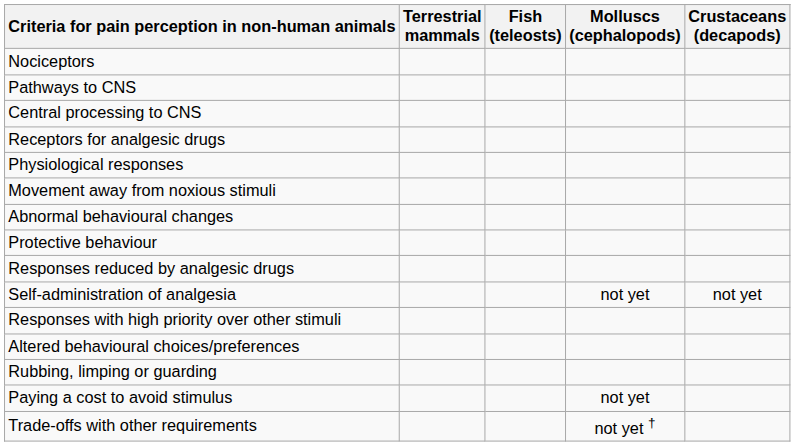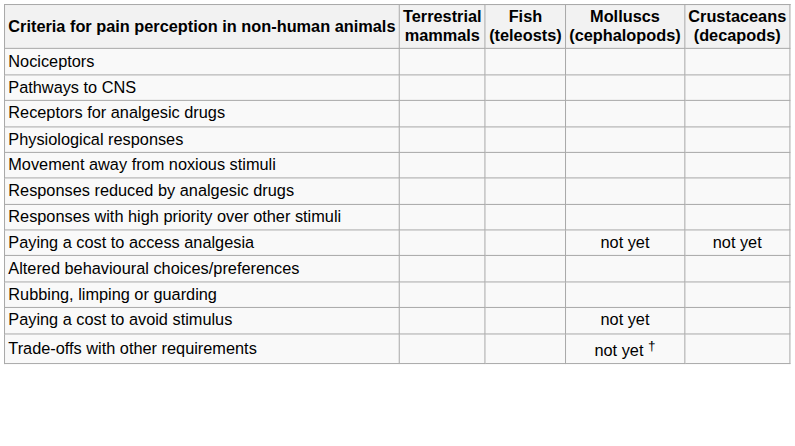 <table class="wikitable">
 <tr>
 <th rowspan=2>Criteria for pain perception in non-human animals</th>
 </tr>
 <tr>
 <th>Terrestrial<br>mammals</th>
 <th>Fish<br>(teleosts)</th>
 <th>Molluscs<br>(cephalopods)</th>
 <th>Crustaceans<br>(decapods)</th>
 </tr>
 <tr>
 <td>Nociceptors</td>
 <td align=center></td>
 <td align=center></td>
 <td align=center></td>
 <td align=center></td>
 </tr>
 <tr>
 <td>Pathways to CNS</td>
-<td align=center></td>
-<td align=center></td>
-<td align=center></td>
-<td align=center></td>
-</tr>
-<tr>
-<td>Central processing to CNS</td>
 <td align=center></td>
 <td align=center></td>
 <td align=center></td>
 <td align=center></td>
 </tr>
 <tr>
 <td>Receptors for analgesic drugs</td>
 <td align=center></td>
 <td align=center></td>
 <td align=center></td>
 <td align=center></td>
 </tr>
 <tr>
 <td>Physiological responses</td>
 <td align=center></td>
 <td align=center></td>
 <td align=center></td>
 <td align=center></td>
 </tr>
 <tr>
 <td>Movement away from noxious stimuli</td>
 <td align=center></td>
 <td align=center></td>
 <td align=center></td>
 <td align=center></td>
 </tr>
 <tr>
-<td>Abnormal behavioural changes</td>
-<td align=center></td>
-<td align=center></td>
-<td align=center></td>
-<td align=center></td>
-</tr>
-<tr>
-<td>Protective behaviour</td>
-<td align=center></td>
-<td align=center></td>
-<td align=center></td>
-<td align=center></td>
-</tr>
-<tr>
 <td>Responses reduced by analgesic drugs</td>
 <td align=center></td>
 <td align=center></td>
 <td align=center></td>
 <td align=center></td>
 </tr>
 <tr>
-<td>Self-administration of analgesia</td>
-<td align=center></td>
-<td align=center></td>
-<td align=center><span>not yet</span></td>
-<td align=center><span>not yet</span></td>
-</tr>
-<tr>
 <td>Responses with high priority over other stimuli</td>
 <td align=center></td>
 <td align=center></td>
 <td align=center></td>
 <td align=center></td>
+</tr>
+<tr>
+<td>Paying a cost to access analgesia</td>
+<td align=center></td>
+<td align=center></td>
+<td align=center><span>not yet</span></td>
+<td align=center><span>not yet</span></td>
 </tr>
 <tr>
 <td>Altered behavioural choices/preferences</td>
 <td align=center></td>
 <td align=center></td>
 <td align=center></td>
 <td align=center></td>
 </tr>
 <tr>
 <td>Rubbing, limping or guarding</td>
 <td align=center></td>
 <td align=center></td>
 <td align=center></td>
 <td align=center></td>
 </tr>
 <tr>
 <td>Paying a cost to avoid stimulus</td>
 <td align=center></td>
 <td align=center></td>
 <td align=center><span>not yet</span></td>
 <td align=center></td>
 </tr>
 <tr>
 <td>Trade-offs with other requirements</td>
 <td align=center></td>
 <td align=center></td>
 <td align=center><span>not yet</span> <sup>†</sup></td>
 <td align=center></td>
 </tr>
 </table>
